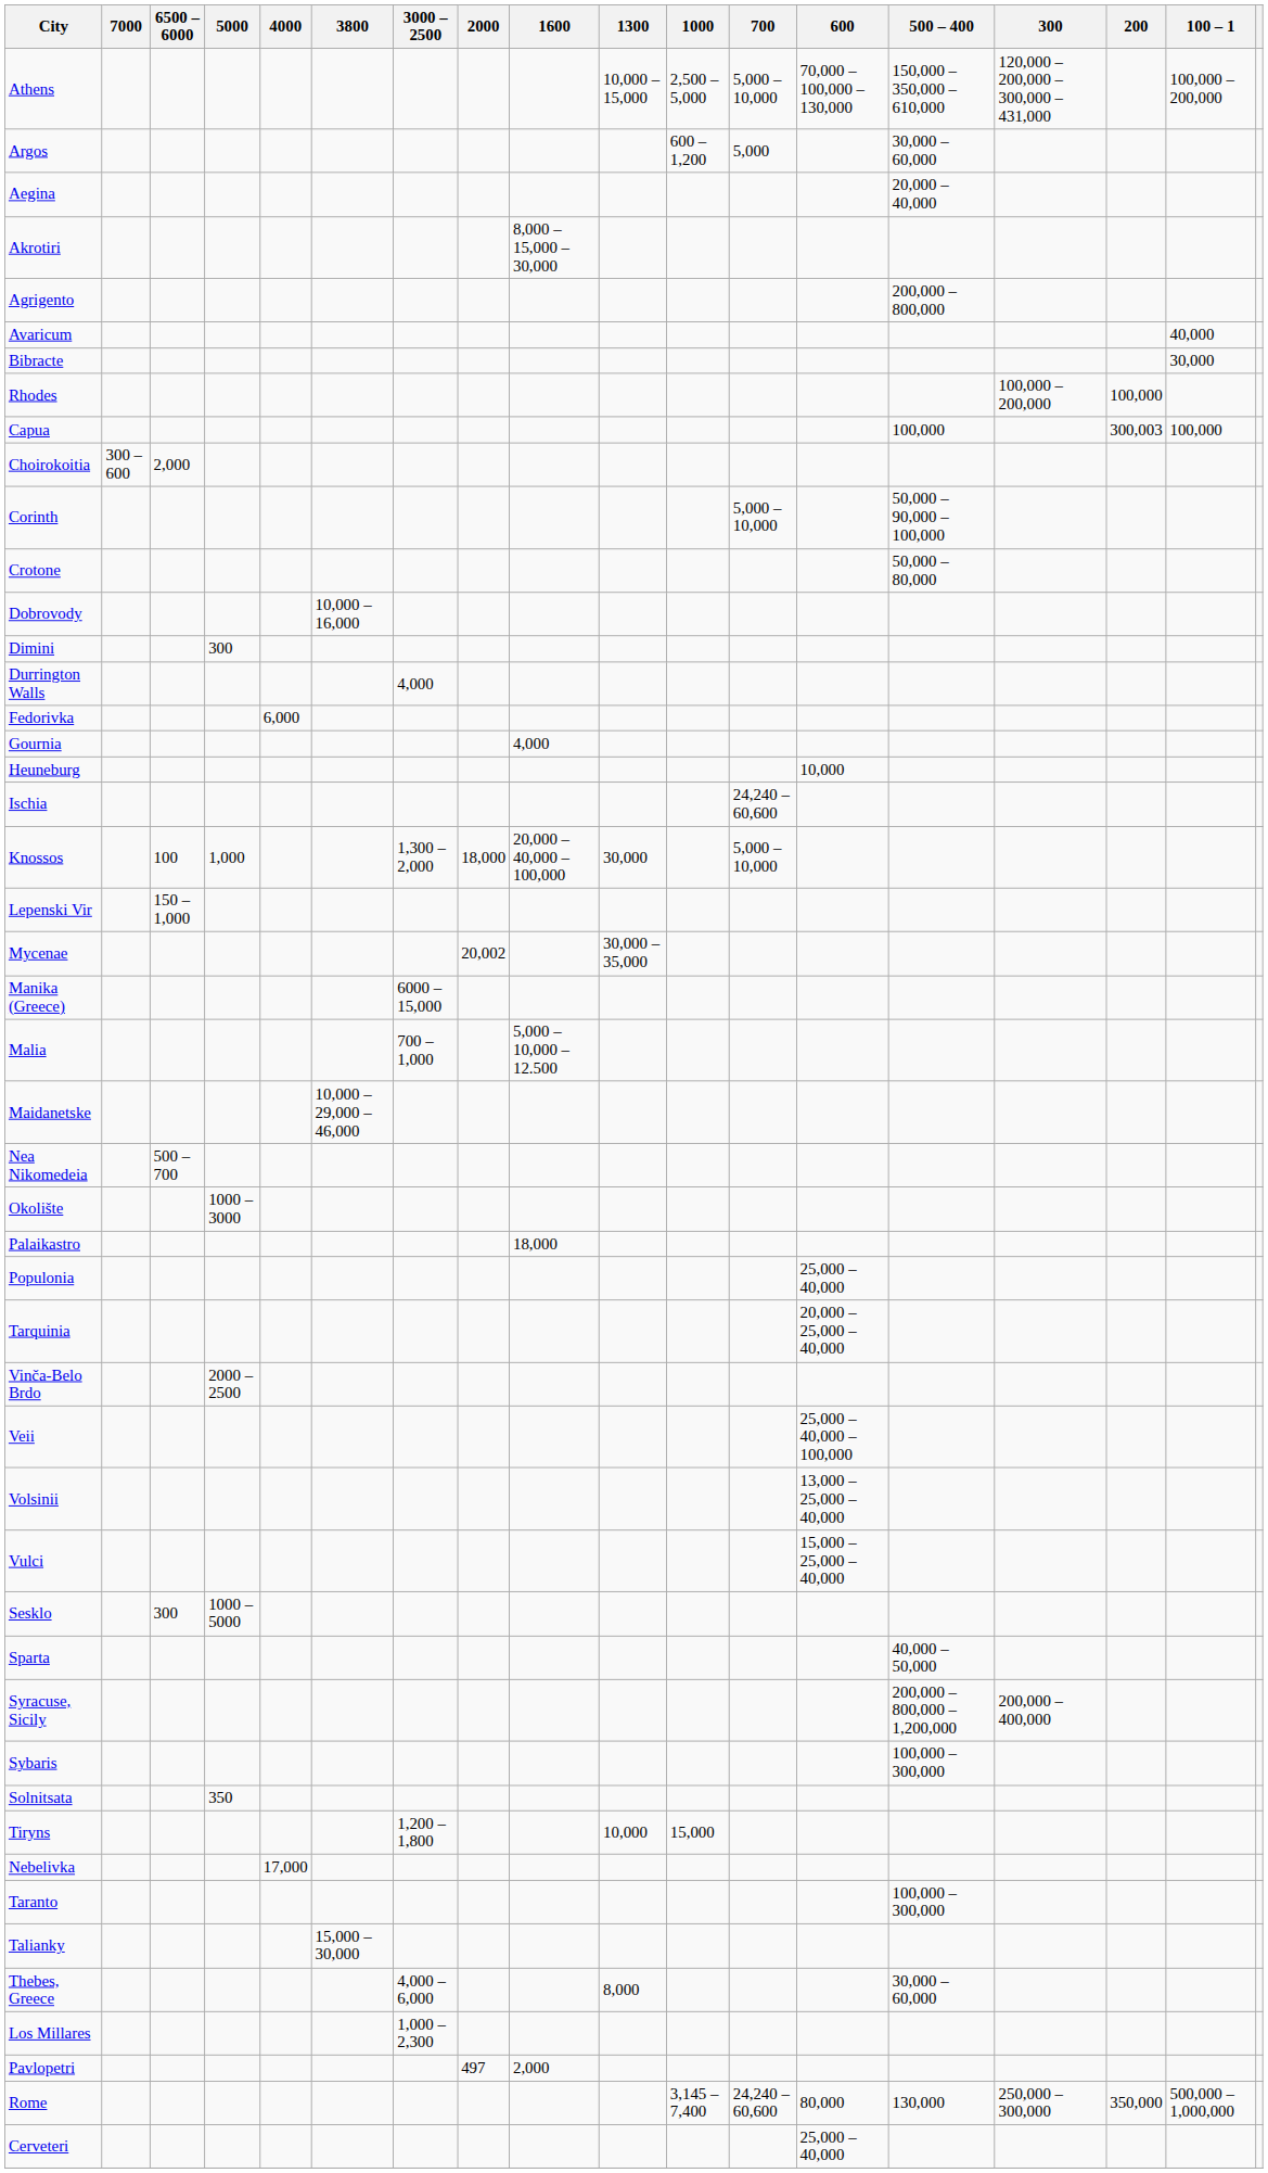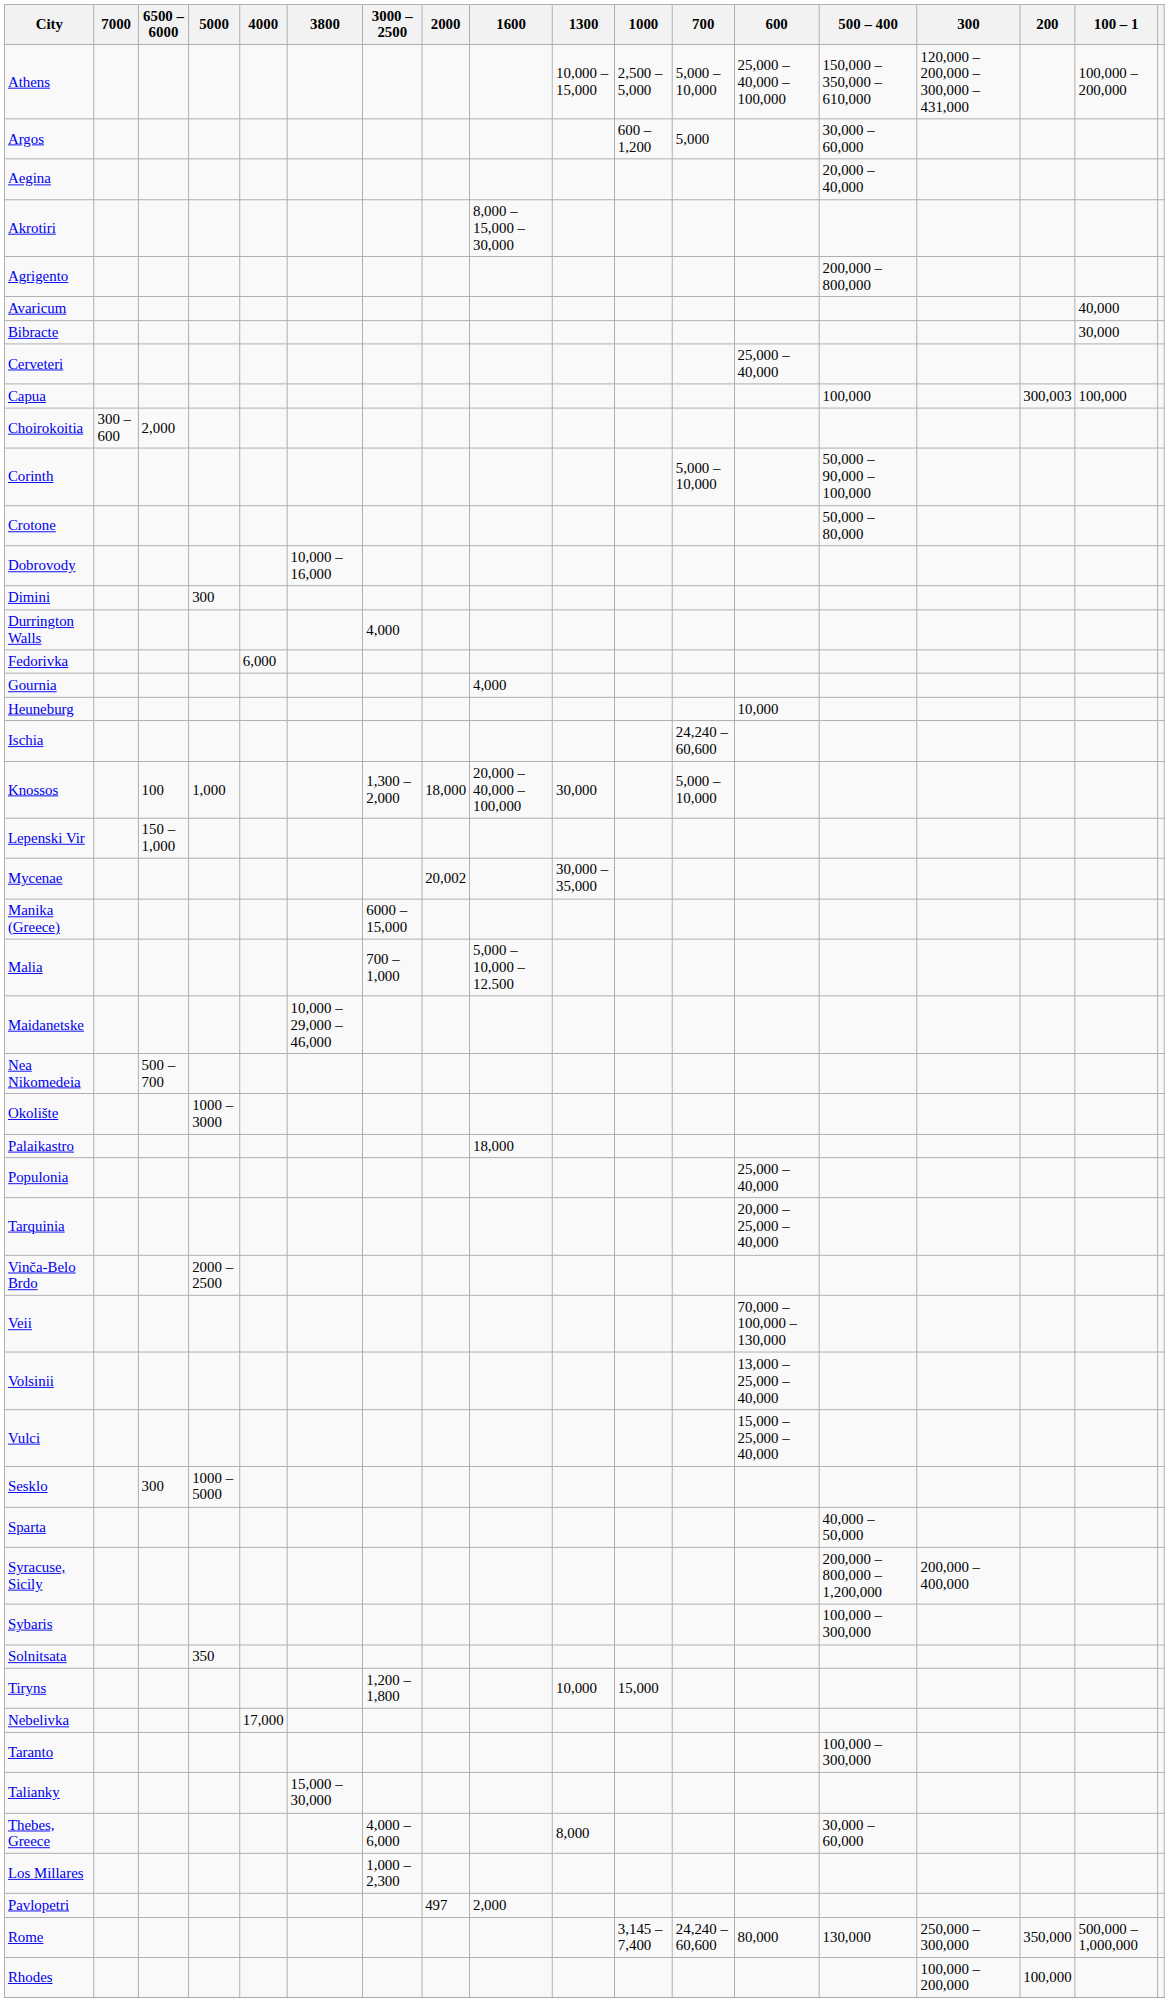 <table class="wikitable sortable">
 <tr>
 <th>City</th>
 <th>7000</th>
 <th>6500 – 6000</th>
 <th>5000</th>
 <th>4000</th>
 <th>3800</th>
 <th>3000 – 2500</th>
 <th>2000</th>
 <th>1600</th>
 <th>1300</th>
 <th>1000</th>
 <th>700</th>
 <th>600</th>
 <th>500 – 400</th>
 <th>300</th>
 <th>200</th>
 <th>100 – 1</th>
 <th></th>
 </tr>
 <tr>
 <td><a href='#'>Athens</a></td>
 <td></td>
 <td></td>
 <td></td>
 <td></td>
 <td></td>
 <td></td>
 <td></td>
 <td></td>
 <td>10,000 – 15,000</td>
 <td>2,500 – 5,000</td>
 <td>5,000 – 10,000</td>
-<td>70,000 – 100,000 – 130,000</td>
+<td>25,000 – 40,000 – 100,000</td>
 <td>150,000 – 350,000 – 610,000</td>
 <td>120,000 – 200,000 – 300,000 – 431,000</td>
 <td></td>
 <td>100,000 – 200,000</td>
 <td></td>
 </tr>
 <tr>
 <td><a href='#'>Argos</a></td>
 <td></td>
 <td></td>
 <td></td>
 <td></td>
 <td></td>
 <td></td>
 <td></td>
 <td></td>
 <td></td>
 <td>600 – 1,200</td>
 <td>5,000</td>
 <td></td>
 <td>30,000 – 60,000</td>
 <td></td>
 <td></td>
 <td></td>
 <td></td>
 </tr>
 <tr>
 <td><a href='#'>Aegina</a></td>
 <td></td>
 <td></td>
 <td></td>
 <td></td>
 <td></td>
 <td></td>
 <td></td>
 <td></td>
 <td></td>
 <td></td>
 <td></td>
 <td></td>
 <td>20,000 – 40,000</td>
 <td></td>
 <td></td>
 <td></td>
 <td></td>
 </tr>
 <tr>
 <td><a href='#'>Akrotiri</a></td>
 <td></td>
 <td></td>
 <td></td>
 <td></td>
 <td></td>
 <td></td>
 <td></td>
 <td>8,000 – 15,000 – 30,000</td>
 <td></td>
 <td></td>
 <td></td>
 <td></td>
 <td></td>
 <td></td>
 <td></td>
 <td></td>
 <td></td>
 </tr>
 <tr>
 <td><a href='#'>Agrigento</a></td>
 <td></td>
 <td></td>
 <td></td>
 <td></td>
 <td></td>
 <td></td>
 <td></td>
 <td></td>
 <td></td>
 <td></td>
 <td></td>
 <td></td>
 <td>200,000 – 800,000</td>
 <td></td>
 <td></td>
 <td></td>
 <td></td>
 </tr>
 <tr>
 <td><a href='#'>Avaricum</a></td>
 <td></td>
 <td></td>
 <td></td>
 <td></td>
 <td></td>
 <td></td>
 <td></td>
 <td></td>
 <td></td>
 <td></td>
 <td></td>
 <td></td>
 <td></td>
 <td></td>
 <td></td>
 <td>40,000</td>
 <td></td>
 </tr>
 <tr>
 <td><a href='#'>Bibracte</a></td>
 <td></td>
 <td></td>
 <td></td>
 <td></td>
 <td></td>
 <td></td>
 <td></td>
 <td></td>
 <td></td>
 <td></td>
 <td></td>
 <td></td>
 <td></td>
 <td></td>
 <td></td>
 <td>30,000</td>
 <td></td>
 </tr>
 <tr>
-<td><a href='#'>Rhodes</a></td>
+<td><a href='#'>Cerveteri</a></td>
 <td></td>
 <td></td>
 <td></td>
 <td></td>
 <td></td>
 <td></td>
 <td></td>
 <td></td>
 <td></td>
 <td></td>
 <td></td>
+<td>25,000 – 40,000</td>
 <td></td>
 <td></td>
-<td>100,000 – 200,000</td>
-<td>100,000</td>
+<td></td>
 <td></td>
 <td></td>
 </tr>
 <tr>
 <td><a href='#'>Capua</a></td>
 <td></td>
 <td></td>
 <td></td>
 <td></td>
 <td></td>
 <td></td>
 <td></td>
 <td></td>
 <td></td>
 <td></td>
 <td></td>
 <td></td>
 <td>100,000</td>
 <td></td>
 <td>300,003</td>
 <td>100,000</td>
 <td></td>
 </tr>
 <tr>
 <td><a href='#'>Choirokoitia</a></td>
 <td>300 – 600</td>
 <td>2,000</td>
 <td></td>
 <td></td>
 <td></td>
 <td></td>
 <td></td>
 <td></td>
 <td></td>
 <td></td>
 <td></td>
 <td></td>
 <td></td>
 <td></td>
 <td></td>
 <td></td>
 <td></td>
 </tr>
 <tr>
 <td><a href='#'>Corinth</a></td>
 <td></td>
 <td></td>
 <td></td>
 <td></td>
 <td></td>
 <td></td>
 <td></td>
 <td></td>
 <td></td>
 <td></td>
 <td>5,000 – 10,000</td>
 <td></td>
 <td>50,000 – 90,000 – 100,000</td>
 <td></td>
 <td></td>
 <td></td>
 <td></td>
 </tr>
 <tr>
 <td><a href='#'>Crotone</a></td>
 <td></td>
 <td></td>
 <td></td>
 <td></td>
 <td></td>
 <td></td>
 <td></td>
 <td></td>
 <td></td>
 <td></td>
 <td></td>
 <td></td>
 <td>50,000 – 80,000</td>
 <td></td>
 <td></td>
 <td></td>
 <td></td>
 </tr>
 <tr>
 <td><a href='#'>Dobrovody</a></td>
 <td></td>
 <td></td>
 <td></td>
 <td></td>
 <td>10,000 – 16,000</td>
 <td></td>
 <td></td>
 <td></td>
 <td></td>
 <td></td>
 <td></td>
 <td></td>
 <td></td>
 <td></td>
 <td></td>
 <td></td>
 <td></td>
 </tr>
 <tr>
 <td><a href='#'>Dimini</a></td>
 <td></td>
 <td></td>
 <td>300</td>
 <td></td>
 <td></td>
 <td></td>
 <td></td>
 <td></td>
 <td></td>
 <td></td>
 <td></td>
 <td></td>
 <td></td>
 <td></td>
 <td></td>
 <td></td>
 <td></td>
 </tr>
 <tr>
 <td><a href='#'>Durrington Walls</a></td>
 <td></td>
 <td></td>
 <td></td>
 <td></td>
 <td></td>
 <td>4,000</td>
 <td></td>
 <td></td>
 <td></td>
 <td></td>
 <td></td>
 <td></td>
 <td></td>
 <td></td>
 <td></td>
 <td></td>
 <td></td>
 </tr>
 <tr>
 <td><a href='#'>Fedorivka</a></td>
 <td></td>
 <td></td>
 <td></td>
 <td>6,000</td>
 <td></td>
 <td></td>
 <td></td>
 <td></td>
 <td></td>
 <td></td>
 <td></td>
 <td></td>
 <td></td>
 <td></td>
 <td></td>
 <td></td>
 <td></td>
 </tr>
 <tr>
 <td><a href='#'>Gournia</a></td>
 <td></td>
 <td></td>
 <td></td>
 <td></td>
 <td></td>
 <td></td>
 <td></td>
 <td>4,000</td>
 <td></td>
 <td></td>
 <td></td>
 <td></td>
 <td></td>
 <td></td>
 <td></td>
 <td></td>
 <td></td>
 </tr>
 <tr>
 <td><a href='#'>Heuneburg</a></td>
 <td></td>
 <td></td>
 <td></td>
 <td></td>
 <td></td>
 <td></td>
 <td></td>
 <td></td>
 <td></td>
 <td></td>
 <td></td>
 <td>10,000</td>
 <td></td>
 <td></td>
 <td></td>
 <td></td>
 <td></td>
 </tr>
 <tr>
 <td><a href='#'>Ischia</a></td>
 <td></td>
 <td></td>
 <td></td>
 <td></td>
 <td></td>
 <td></td>
 <td></td>
 <td></td>
 <td></td>
 <td></td>
 <td>24,240 – 60,600</td>
 <td></td>
 <td></td>
 <td></td>
 <td></td>
 <td></td>
 <td></td>
 </tr>
 <tr>
 <td><a href='#'>Knossos</a></td>
 <td></td>
 <td>100</td>
 <td>1,000</td>
 <td></td>
 <td></td>
 <td>1,300 – 2,000</td>
 <td>18,000</td>
 <td>20,000 – 40,000 – 100,000</td>
 <td>30,000</td>
 <td></td>
 <td>5,000 – 10,000</td>
 <td></td>
 <td></td>
 <td></td>
 <td></td>
 <td></td>
 <td></td>
 </tr>
 <tr>
 <td><a href='#'>Lepenski Vir</a></td>
 <td></td>
 <td>150 – 1,000</td>
 <td></td>
 <td></td>
 <td></td>
 <td></td>
 <td></td>
 <td></td>
 <td></td>
 <td></td>
 <td></td>
 <td></td>
 <td></td>
 <td></td>
 <td></td>
 <td></td>
 <td></td>
 </tr>
 <tr>
 <td><a href='#'>Mycenae</a></td>
 <td></td>
 <td></td>
 <td></td>
 <td></td>
 <td></td>
 <td></td>
 <td>20,002</td>
 <td></td>
 <td>30,000 – 35,000</td>
 <td></td>
 <td></td>
 <td></td>
 <td></td>
 <td></td>
 <td></td>
 <td></td>
 <td></td>
 </tr>
 <tr>
 <td><a href='#'>Manika (Greece)</a></td>
 <td></td>
 <td></td>
 <td></td>
 <td></td>
 <td></td>
 <td>6000 – 15,000</td>
 <td></td>
 <td></td>
 <td></td>
 <td></td>
 <td></td>
 <td></td>
 <td></td>
 <td></td>
 <td></td>
 <td></td>
 <td></td>
 </tr>
 <tr>
 <td><a href='#'>Malia</a></td>
 <td></td>
 <td></td>
 <td></td>
 <td></td>
 <td></td>
 <td>700 – 1,000</td>
 <td></td>
 <td>5,000 – 10,000 – 12.500</td>
 <td></td>
 <td></td>
 <td></td>
 <td></td>
 <td></td>
 <td></td>
 <td></td>
 <td></td>
 <td></td>
 </tr>
 <tr>
 <td><a href='#'>Maidanetske</a></td>
 <td></td>
 <td></td>
 <td></td>
 <td></td>
 <td>10,000 – 29,000 – 46,000</td>
 <td></td>
 <td></td>
 <td></td>
 <td></td>
 <td></td>
 <td></td>
 <td></td>
 <td></td>
 <td></td>
 <td></td>
 <td></td>
 <td></td>
 </tr>
 <tr>
 <td><a href='#'>Nea Nikomedeia</a></td>
 <td></td>
 <td>500 – 700</td>
 <td></td>
 <td></td>
 <td></td>
 <td></td>
 <td></td>
 <td></td>
 <td></td>
 <td></td>
 <td></td>
 <td></td>
 <td></td>
 <td></td>
 <td></td>
 <td></td>
 <td></td>
 </tr>
 <tr>
 <td><a href='#'>Okolište</a></td>
 <td></td>
 <td></td>
 <td>1000 – 3000</td>
 <td></td>
 <td></td>
 <td></td>
 <td></td>
 <td></td>
 <td></td>
 <td></td>
 <td></td>
 <td></td>
 <td></td>
 <td></td>
 <td></td>
 <td></td>
 <td></td>
 </tr>
 <tr>
 <td><a href='#'>Palaikastro</a></td>
 <td></td>
 <td></td>
 <td></td>
 <td></td>
 <td></td>
 <td></td>
 <td></td>
 <td>18,000</td>
 <td></td>
 <td></td>
 <td></td>
 <td></td>
 <td></td>
 <td></td>
 <td></td>
 <td></td>
 <td></td>
 </tr>
 <tr>
 <td><a href='#'>Populonia</a></td>
 <td></td>
 <td></td>
 <td></td>
 <td></td>
 <td></td>
 <td></td>
 <td></td>
 <td></td>
 <td></td>
 <td></td>
 <td></td>
 <td>25,000 – 40,000</td>
 <td></td>
 <td></td>
 <td></td>
 <td></td>
 <td></td>
 </tr>
 <tr>
 <td><a href='#'>Tarquinia</a></td>
 <td></td>
 <td></td>
 <td></td>
 <td></td>
 <td></td>
 <td></td>
 <td></td>
 <td></td>
 <td></td>
 <td></td>
 <td></td>
 <td>20,000 – 25,000 – 40,000</td>
 <td></td>
 <td></td>
 <td></td>
 <td></td>
 <td></td>
 </tr>
 <tr>
 <td><a href='#'>Vinča-Belo Brdo</a></td>
 <td></td>
 <td></td>
 <td>2000 – 2500</td>
 <td></td>
 <td></td>
 <td></td>
 <td></td>
 <td></td>
 <td></td>
 <td></td>
 <td></td>
 <td></td>
 <td></td>
 <td></td>
 <td></td>
 <td></td>
 <td></td>
 </tr>
 <tr>
 <td><a href='#'>Veii</a></td>
 <td></td>
 <td></td>
 <td></td>
 <td></td>
 <td></td>
 <td></td>
 <td></td>
 <td></td>
 <td></td>
 <td></td>
 <td></td>
-<td>25,000 – 40,000 – 100,000</td>
+<td>70,000 – 100,000 – 130,000</td>
 <td></td>
 <td></td>
 <td></td>
 <td></td>
 <td></td>
 </tr>
 <tr>
 <td><a href='#'>Volsinii</a></td>
 <td></td>
 <td></td>
 <td></td>
 <td></td>
 <td></td>
 <td></td>
 <td></td>
 <td></td>
 <td></td>
 <td></td>
 <td></td>
 <td>13,000 – 25,000 – 40,000</td>
 <td></td>
 <td></td>
 <td></td>
 <td></td>
 <td></td>
 </tr>
 <tr>
 <td><a href='#'>Vulci</a></td>
 <td></td>
 <td></td>
 <td></td>
 <td></td>
 <td></td>
 <td></td>
 <td></td>
 <td></td>
 <td></td>
 <td></td>
 <td></td>
 <td>15,000 – 25,000 – 40,000</td>
 <td></td>
 <td></td>
 <td></td>
 <td></td>
 <td></td>
 </tr>
 <tr>
 <td><a href='#'>Sesklo</a></td>
 <td></td>
 <td>300</td>
 <td>1000 – 5000</td>
 <td></td>
 <td></td>
 <td></td>
 <td></td>
 <td></td>
 <td></td>
 <td></td>
 <td></td>
 <td></td>
 <td></td>
 <td></td>
 <td></td>
 <td></td>
 <td></td>
 </tr>
 <tr>
 <td><a href='#'>Sparta</a></td>
 <td></td>
 <td></td>
 <td></td>
 <td></td>
 <td></td>
 <td></td>
 <td></td>
 <td></td>
 <td></td>
 <td></td>
 <td></td>
 <td></td>
 <td>40,000 – 50,000</td>
 <td></td>
 <td></td>
 <td></td>
 <td></td>
 </tr>
 <tr>
 <td><a href='#'>Syracuse, Sicily</a></td>
 <td></td>
 <td></td>
 <td></td>
 <td></td>
 <td></td>
 <td></td>
 <td></td>
 <td></td>
 <td></td>
 <td></td>
 <td></td>
 <td></td>
 <td>200,000 – 800,000 – 1,200,000</td>
 <td>200,000 – 400,000</td>
 <td></td>
 <td></td>
 <td></td>
 </tr>
 <tr>
 <td><a href='#'>Sybaris</a></td>
 <td></td>
 <td></td>
 <td></td>
 <td></td>
 <td></td>
 <td></td>
 <td></td>
 <td></td>
 <td></td>
 <td></td>
 <td></td>
 <td></td>
 <td>100,000 – 300,000</td>
 <td></td>
 <td></td>
 <td></td>
 <td></td>
 </tr>
 <tr>
 <td><a href='#'>Solnitsata</a></td>
 <td></td>
 <td></td>
 <td>350</td>
 <td></td>
 <td></td>
 <td></td>
 <td></td>
 <td></td>
 <td></td>
 <td></td>
 <td></td>
 <td></td>
 <td></td>
 <td></td>
 <td></td>
 <td></td>
 <td></td>
 </tr>
 <tr>
 <td><a href='#'>Tiryns</a></td>
 <td></td>
 <td></td>
 <td></td>
 <td></td>
 <td></td>
 <td>1,200 – 1,800</td>
 <td></td>
 <td></td>
 <td>10,000</td>
 <td>15,000</td>
 <td></td>
 <td></td>
 <td></td>
 <td></td>
 <td></td>
 <td></td>
 <td></td>
 </tr>
 <tr>
 <td><a href='#'>Nebelivka</a></td>
 <td></td>
 <td></td>
 <td></td>
 <td>17,000</td>
 <td></td>
 <td></td>
 <td></td>
 <td></td>
 <td></td>
 <td></td>
 <td></td>
 <td></td>
 <td></td>
 <td></td>
 <td></td>
 <td></td>
 <td></td>
 </tr>
 <tr>
 <td><a href='#'>Taranto</a></td>
 <td></td>
 <td></td>
 <td></td>
 <td></td>
 <td></td>
 <td></td>
 <td></td>
 <td></td>
 <td></td>
 <td></td>
 <td></td>
 <td></td>
 <td>100,000 – 300,000</td>
 <td></td>
 <td></td>
 <td></td>
 <td></td>
 </tr>
 <tr>
 <td><a href='#'>Talianky</a></td>
 <td></td>
 <td></td>
 <td></td>
 <td></td>
 <td>15,000 – 30,000</td>
 <td></td>
 <td></td>
 <td></td>
 <td></td>
 <td></td>
 <td></td>
 <td></td>
 <td></td>
 <td></td>
 <td></td>
 <td></td>
 <td></td>
 </tr>
 <tr>
 <td><a href='#'>Thebes, Greece</a></td>
 <td></td>
 <td></td>
 <td></td>
 <td></td>
 <td></td>
 <td>4,000 – 6,000</td>
 <td></td>
 <td></td>
 <td>8,000</td>
 <td></td>
 <td></td>
 <td></td>
 <td>30,000 – 60,000</td>
 <td></td>
 <td></td>
 <td></td>
 <td><br></td>
 </tr>
 <tr>
 <td><a href='#'>Los Millares</a></td>
 <td></td>
 <td></td>
 <td></td>
 <td></td>
 <td></td>
 <td>1,000 – 2,300</td>
 <td></td>
 <td></td>
 <td></td>
 <td></td>
 <td></td>
 <td></td>
 <td></td>
 <td></td>
 <td></td>
 <td></td>
 <td></td>
 </tr>
 <tr>
 <td><a href='#'>Pavlopetri</a></td>
 <td></td>
 <td></td>
 <td></td>
 <td></td>
 <td></td>
 <td></td>
 <td>497</td>
 <td>2,000</td>
 <td></td>
 <td></td>
 <td></td>
 <td></td>
 <td></td>
 <td></td>
 <td></td>
 <td></td>
 <td></td>
 </tr>
 <tr>
 <td><a href='#'>Rome</a></td>
 <td></td>
 <td></td>
 <td></td>
 <td></td>
 <td></td>
 <td></td>
 <td></td>
 <td></td>
 <td></td>
 <td>3,145 – 7,400</td>
 <td>24,240 – 60,600</td>
 <td>80,000</td>
 <td>130,000</td>
 <td>250,000 – 300,000</td>
 <td>350,000</td>
 <td>500,000 – 1,000,000</td>
 <td><br></td>
 </tr>
 <tr>
-<td><a href='#'>Cerveteri</a></td>
+<td><a href='#'>Rhodes</a></td>
 <td></td>
 <td></td>
 <td></td>
 <td></td>
 <td></td>
 <td></td>
 <td></td>
 <td></td>
 <td></td>
 <td></td>
 <td></td>
-<td>25,000 – 40,000</td>
 <td></td>
 <td></td>
-<td></td>
+<td>100,000 – 200,000</td>
+<td>100,000</td>
 <td></td>
 <td></td>
 </tr>
 <tr>
 </tr>
 </table>
